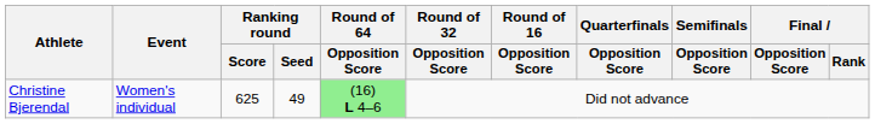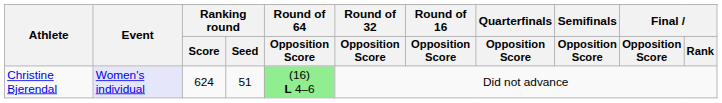 <table class="wikitable" style="font-size:90%">
 <tr>
 <th rowspan="2">Athlete</th>
 <th rowspan="2">Event</th>
 <th colspan="2">Ranking round</th>
 <th>Round of 64</th>
 <th>Round of 32</th>
 <th>Round of 16</th>
 <th>Quarterfinals</th>
 <th>Semifinals</th>
 <th colspan="2">Final / </th>
 </tr>
 <tr style="font-size:95%">
 <th>Score</th>
 <th>Seed</th>
 <th>Opposition<br>Score</th>
 <th>Opposition<br>Score</th>
 <th>Opposition<br>Score</th>
 <th>Opposition<br>Score</th>
 <th>Opposition<br>Score</th>
 <th>Opposition<br>Score</th>
 <th>Rank</th>
 </tr>
 <tr align=center>
 <td align=left><a href='#'>Christine Bjerendal</a></td>
-<td align=left><a href='#'>Women's individual</a></td>
-<td>625</td>
-<td>49</td>
+<td align=left style="background: lavender;"><a href='#'>Women's individual</a></td>
+<td>624</td>
+<td>51</td>
 <td style="background: lightgreen;"> (16)<br><strong>L</strong> 4–6</td>
 <td colspan=6>Did not advance</td>
 </tr>
 </table>
